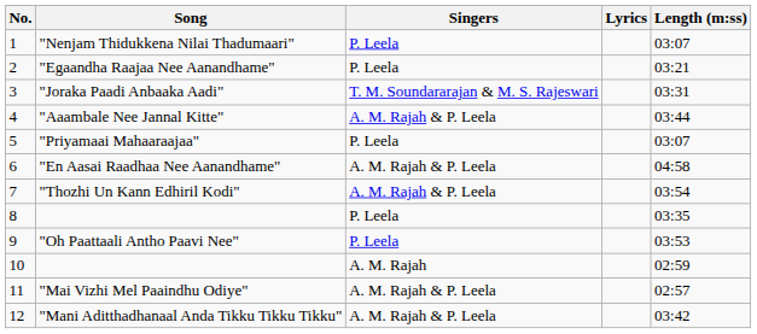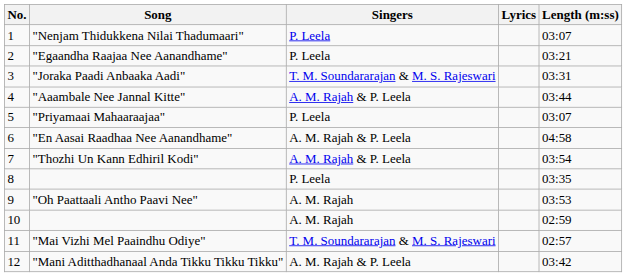 <table class="wikitable">
 <tr>
 <th>No.</th>
 <th>Song</th>
 <th>Singers</th>
 <th>Lyrics</th>
 <th>Length (m:ss)</th>
 </tr>
 <tr>
 <td>1</td>
 <td>"Nenjam Thidukkena Nilai Thadumaari"</td>
 <td><a href='#'>P. Leela</a></td>
 <td></td>
 <td>03:07</td>
 </tr>
 <tr>
 <td>2</td>
 <td>"Egaandha Raajaa Nee Aanandhame"</td>
 <td>P. Leela</td>
 <td></td>
 <td>03:21</td>
 </tr>
 <tr>
 <td>3</td>
 <td>"Joraka Paadi Anbaaka Aadi"</td>
 <td><a href='#'>T. M. Soundararajan</a> & <a href='#'>M. S. Rajeswari</a></td>
 <td></td>
 <td>03:31</td>
 </tr>
 <tr>
 <td>4</td>
 <td>"Aaambale Nee Jannal Kitte"</td>
 <td><a href='#'>A. M. Rajah</a> & P. Leela</td>
 <td></td>
 <td>03:44</td>
 </tr>
 <tr>
 <td>5</td>
 <td>"Priyamaai Mahaaraajaa"</td>
 <td>P. Leela</td>
 <td></td>
 <td>03:07</td>
 </tr>
 <tr>
 <td>6</td>
 <td>"En Aasai Raadhaa Nee Aanandhame"</td>
 <td>A. M. Rajah & P. Leela</td>
 <td></td>
 <td>04:58</td>
 </tr>
 <tr>
 <td>7</td>
 <td>"Thozhi Un Kann Edhiril Kodi"</td>
 <td><a href='#'>A. M. Rajah</a> & P. Leela</td>
 <td></td>
 <td>03:54</td>
 </tr>
 <tr>
 <td>8</td>
 <td></td>
 <td>P. Leela</td>
 <td></td>
 <td>03:35</td>
 </tr>
 <tr>
 <td>9</td>
 <td>"Oh Paattaali Antho Paavi Nee"</td>
-<td><a href='#'>P. Leela</a></td>
+<td>A. M. Rajah</td>
 <td></td>
 <td>03:53</td>
 </tr>
 <tr>
 <td>10</td>
 <td></td>
 <td>A. M. Rajah</td>
 <td></td>
 <td>02:59</td>
 </tr>
 <tr>
 <td>11</td>
 <td>"Mai Vizhi Mel Paaindhu Odiye"</td>
-<td>A. M. Rajah & P. Leela</td>
+<td><a href='#'>T. M. Soundararajan</a> & <a href='#'>M. S. Rajeswari</a></td>
 <td></td>
 <td>02:57</td>
 </tr>
 <tr>
 <td>12</td>
 <td>"Mani Aditthadhanaal Anda Tikku Tikku Tikku"</td>
 <td>A. M. Rajah & P. Leela</td>
 <td></td>
 <td>03:42</td>
 </tr>
 </table>
